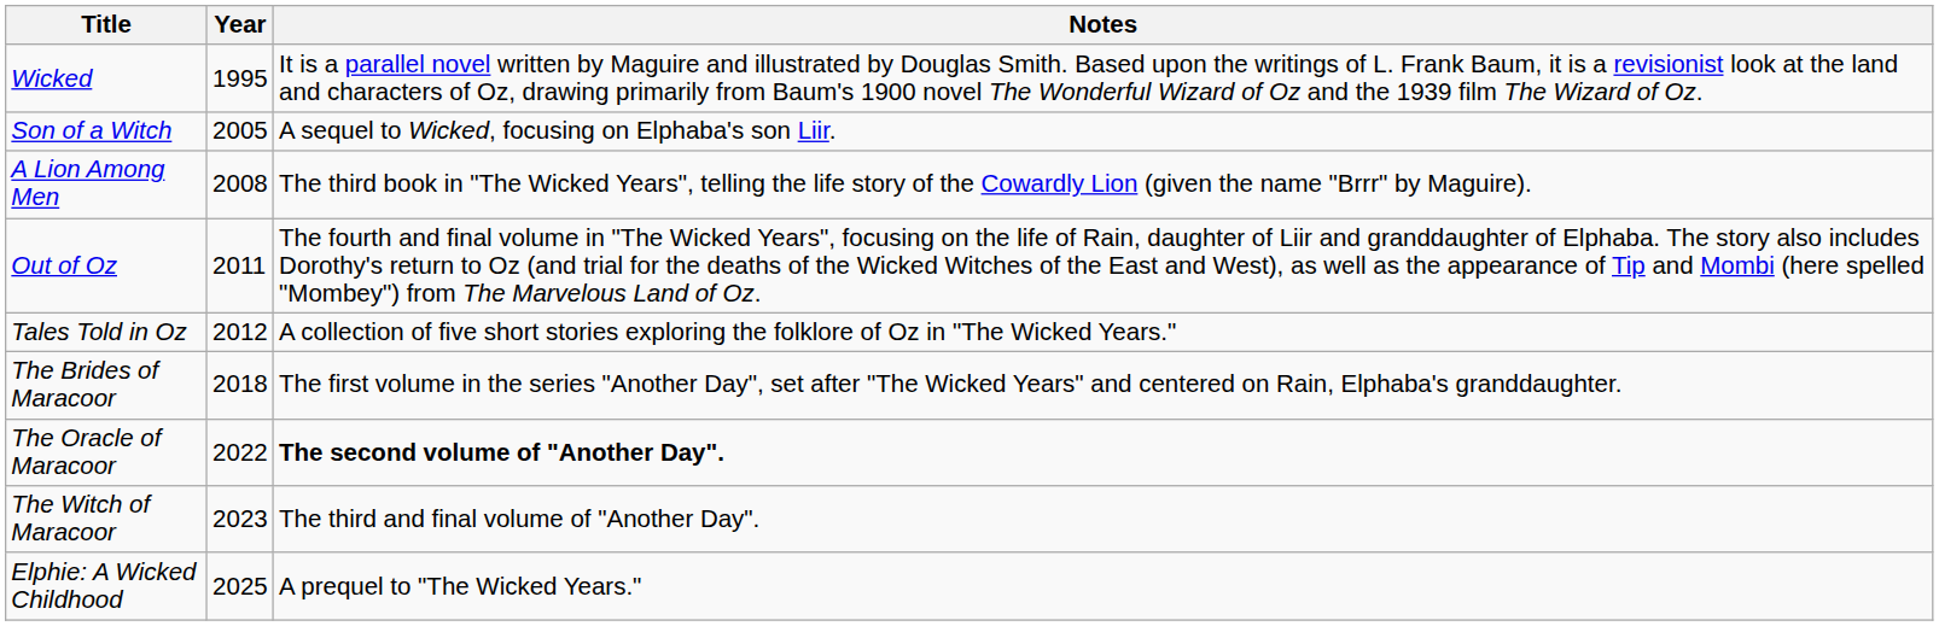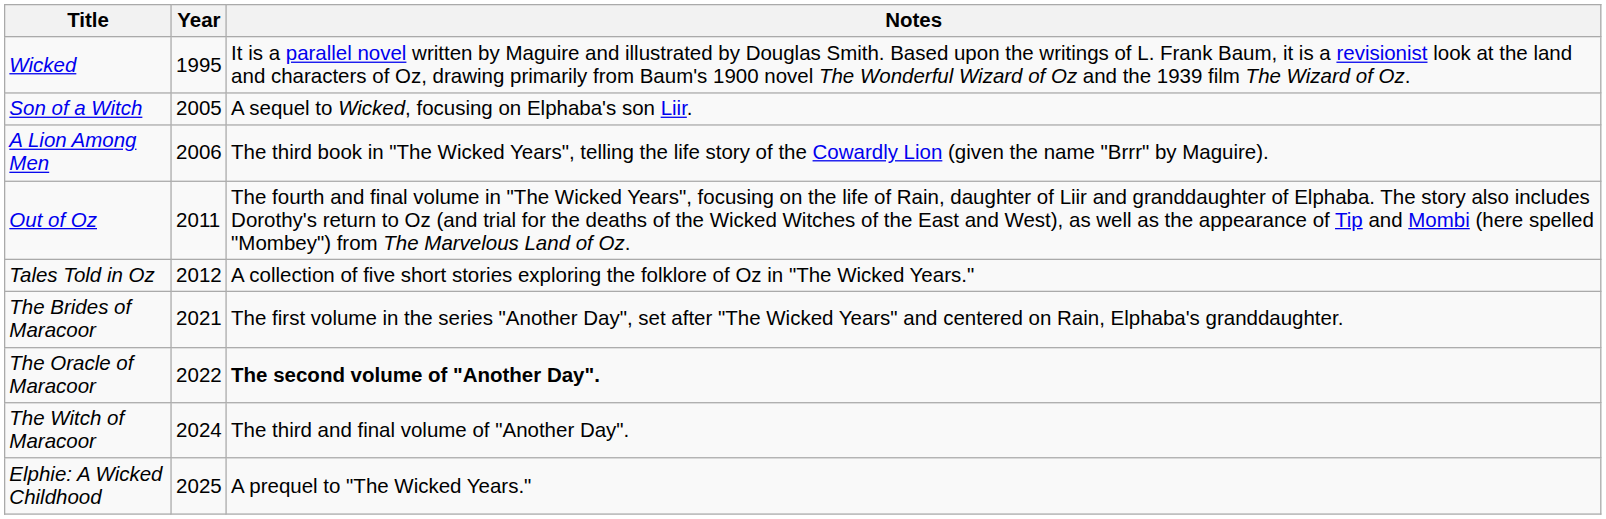 <table class="wikitable sortable">
 <tr>
 <th>Title</th>
 <th>Year</th>
 <th>Notes</th>
 </tr>
 <tr>
 <td><em><a href='#'>Wicked</a></em></td>
 <td>1995</td>
 <td>It is a <a href='#'>parallel novel</a> written by Maguire and illustrated by Douglas Smith. Based upon the writings of L. Frank Baum, it is a <a href='#'>revisionist</a> look at the land and characters of Oz, drawing primarily from Baum's 1900 novel <em>The Wonderful Wizard of Oz</em> and the 1939 film <em>The Wizard of Oz</em>.</td>
 </tr>
 <tr>
 <td><em><a href='#'>Son of a Witch</a></em></td>
 <td>2005</td>
 <td>A sequel to <em>Wicked</em>, focusing on Elphaba's son <a href='#'>Liir</a>.</td>
 </tr>
 <tr>
 <td><em><a href='#'>A Lion Among Men</a></em></td>
-<td>2008</td>
+<td>2006</td>
 <td>The third book in "The Wicked Years", telling the life story of the <a href='#'>Cowardly Lion</a> (given the name "Brrr" by Maguire).</td>
 </tr>
 <tr>
 <td><em><a href='#'>Out of Oz</a></em></td>
 <td>2011</td>
 <td>The fourth and final volume in "The Wicked Years", focusing on the life of Rain, daughter of Liir and granddaughter of Elphaba.  The story also includes Dorothy's return to Oz (and trial for the deaths of the Wicked Witches of the East and West), as well as the appearance of <a href='#'>Tip</a> and <a href='#'>Mombi</a> (here spelled "Mombey") from <em>The Marvelous Land of Oz</em>.</td>
 </tr>
 <tr>
 <td><em>Tales Told in Oz</em></td>
 <td>2012</td>
 <td>A collection of five short stories exploring the folklore of Oz in "The Wicked Years."</td>
 </tr>
 <tr>
 <td><em>The Brides of Maracoor</em></td>
-<td>2018</td>
+<td>2021</td>
 <td>The first volume in the series "Another Day", set after "The Wicked Years" and centered on Rain, Elphaba's granddaughter.</td>
 </tr>
 <tr>
 <td><em>The Oracle of Maracoor</em></td>
 <td>2022</td>
 <td><strong>The second volume of "Another Day".</strong></td>
 </tr>
 <tr>
 <td><em>The Witch of Maracoor</em></td>
-<td>2023</td>
+<td>2024</td>
 <td>The third and final volume of "Another Day".</td>
 </tr>
 <tr>
 <td><em>Elphie: A Wicked Childhood</em></td>
 <td>2025</td>
 <td>A prequel to "The Wicked Years."</td>
 </tr>
 </table>
